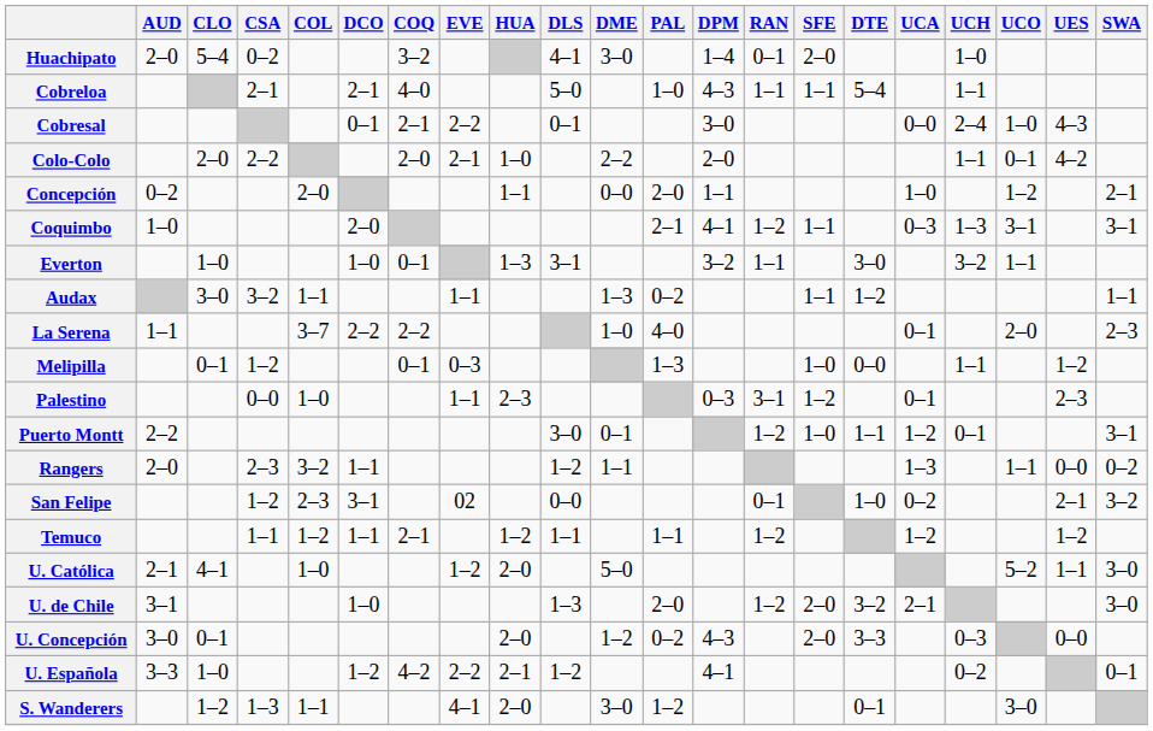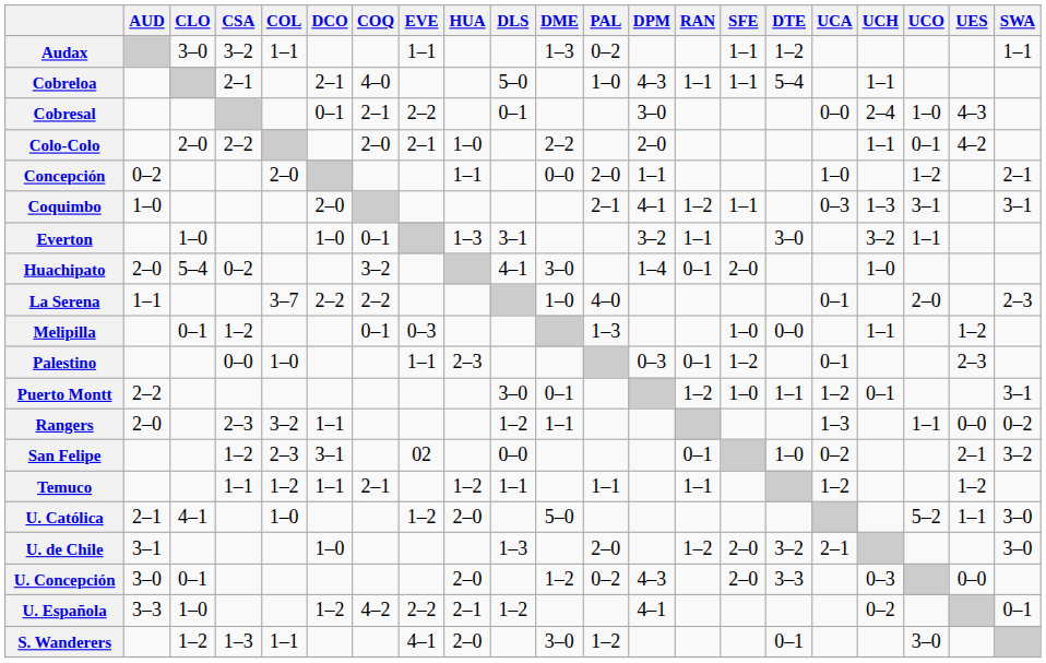 <table class="wikitable" style="text-align:center">
 <tr>
 <th width="90"> </th>
 <th width="30"><small><a href='#'>AUD</a></small></th>
 <th width="30"><small><a href='#'>CLO</a></small></th>
 <th width="30"><small><a href='#'>CSA</a></small></th>
 <th width="30"><small><a href='#'>COL</a></small></th>
 <th width="30"><small><a href='#'>DCO</a></small></th>
 <th width="30"><small><a href='#'>COQ</a></small></th>
 <th width="30"><small><a href='#'>EVE</a></small></th>
 <th width="30"><small><a href='#'>HUA</a></small></th>
 <th width="30"><small><a href='#'>DLS</a></small></th>
 <th width="30"><small><a href='#'>DME</a></small></th>
 <th width="30"><small><a href='#'>PAL</a></small></th>
 <th width="30"><small><a href='#'>DPM</a></small></th>
 <th width="30"><small><a href='#'>RAN</a></small></th>
 <th width="30"><small><a href='#'>SFE</a></small></th>
 <th width="30"><small><a href='#'>DTE</a></small></th>
 <th width="30"><small><a href='#'>UCA</a></small></th>
 <th width="30"><small><a href='#'>UCH</a></small></th>
 <th width="30"><small><a href='#'>UCO</a></small></th>
 <th width="30"><small><a href='#'>UES</a></small></th>
 <th width="30"><small><a href='#'>SWA</a></small></th>
 </tr>
 <tr>
-<th><small><a href='#'>Huachipato</a></small></th>
-<td>2–0</td>
-<td>5–4</td>
+<th><small><a href='#'>Audax</a></small></th>
+<td bgcolor="#CCCCCC"></td>
+<td>3–0</td>
+<td>3–2</td>
+<td>1–1</td>
+<td></td>
+<td></td>
+<td>1–1</td>
+<td></td>
+<td></td>
+<td>1–3</td>
 <td>0–2</td>
 <td></td>
 <td></td>
-<td>3–2</td>
-<td></td>
-<td bgcolor="#CCCCCC"></td>
-<td>4–1</td>
-<td>3–0</td>
-<td></td>
-<td>1–4</td>
-<td>0–1</td>
-<td>2–0</td>
-<td></td>
-<td></td>
-<td>1–0</td>
+<td>1–1</td>
+<td>1–2</td>
 <td></td>
 <td></td>
 <td></td>
+<td></td>
+<td>1–1</td>
 </tr>
 <tr>
 <th><small><a href='#'>Cobreloa</a></small></th>
 <td></td>
 <td bgcolor="#CCCCCC"></td>
 <td>2–1</td>
 <td></td>
 <td>2–1</td>
 <td>4–0</td>
 <td></td>
 <td></td>
 <td>5–0</td>
 <td></td>
 <td>1–0</td>
 <td>4–3</td>
 <td>1–1</td>
 <td>1–1</td>
 <td>5–4</td>
 <td></td>
 <td>1–1</td>
 <td></td>
 <td></td>
 <td></td>
 </tr>
 <tr>
 <th><small><a href='#'>Cobresal</a></small></th>
 <td></td>
 <td></td>
 <td bgcolor="#CCCCCC"></td>
 <td></td>
 <td>0–1</td>
 <td>2–1</td>
 <td>2–2</td>
 <td></td>
 <td>0–1</td>
 <td></td>
 <td></td>
 <td>3–0</td>
 <td></td>
 <td></td>
 <td></td>
 <td>0–0</td>
 <td>2–4</td>
 <td>1–0</td>
 <td>4–3</td>
 <td></td>
 </tr>
 <tr>
 <th><small><a href='#'>Colo-Colo</a></small></th>
 <td></td>
 <td>2–0</td>
 <td>2–2</td>
 <td bgcolor="#CCCCCC"></td>
 <td></td>
 <td>2–0</td>
 <td>2–1</td>
 <td>1–0</td>
 <td></td>
 <td>2–2</td>
 <td></td>
 <td>2–0</td>
 <td></td>
 <td></td>
 <td></td>
 <td></td>
 <td>1–1</td>
 <td>0–1</td>
 <td>4–2</td>
 <td></td>
 </tr>
 <tr>
 <th><small><a href='#'>Concepción</a></small></th>
 <td>0–2</td>
 <td></td>
 <td></td>
 <td>2–0</td>
 <td bgcolor="#CCCCCC"></td>
 <td></td>
 <td></td>
 <td>1–1</td>
 <td></td>
 <td>0–0</td>
 <td>2–0</td>
 <td>1–1</td>
 <td></td>
 <td></td>
 <td></td>
 <td>1–0</td>
 <td></td>
 <td>1–2</td>
 <td></td>
 <td>2–1</td>
 </tr>
 <tr>
 <th><small><a href='#'>Coquimbo</a></small></th>
 <td>1–0</td>
 <td></td>
 <td></td>
 <td></td>
 <td>2–0</td>
 <td bgcolor="#CCCCCC"></td>
 <td></td>
 <td></td>
 <td></td>
 <td></td>
 <td>2–1</td>
 <td>4–1</td>
 <td>1–2</td>
 <td>1–1</td>
 <td></td>
 <td>0–3</td>
 <td>1–3</td>
 <td>3–1</td>
 <td></td>
 <td>3–1</td>
 </tr>
 <tr>
 <th><small><a href='#'>Everton</a></small></th>
 <td></td>
 <td>1–0</td>
 <td></td>
 <td></td>
 <td>1–0</td>
 <td>0–1</td>
 <td bgcolor="#CCCCCC"></td>
 <td>1–3</td>
 <td>3–1</td>
 <td></td>
 <td></td>
 <td>3–2</td>
 <td>1–1</td>
 <td></td>
 <td>3–0</td>
 <td></td>
 <td>3–2</td>
 <td>1–1</td>
 <td></td>
 <td></td>
 </tr>
 <tr>
-<th><small><a href='#'>Audax</a></small></th>
-<td bgcolor="#CCCCCC"></td>
-<td>3–0</td>
-<td>3–2</td>
-<td>1–1</td>
-<td></td>
-<td></td>
-<td>1–1</td>
-<td></td>
-<td></td>
-<td>1–3</td>
+<th><small><a href='#'>Huachipato</a></small></th>
+<td>2–0</td>
+<td>5–4</td>
 <td>0–2</td>
 <td></td>
 <td></td>
-<td>1–1</td>
-<td>1–2</td>
+<td>3–2</td>
+<td></td>
+<td bgcolor="#CCCCCC"></td>
+<td>4–1</td>
+<td>3–0</td>
+<td></td>
+<td>1–4</td>
+<td>0–1</td>
+<td>2–0</td>
+<td></td>
+<td></td>
+<td>1–0</td>
 <td></td>
 <td></td>
 <td></td>
-<td></td>
-<td>1–1</td>
 </tr>
 <tr>
 <th><small><a href='#'>La Serena</a></small></th>
 <td>1–1</td>
 <td></td>
 <td></td>
 <td>3–7</td>
 <td>2–2</td>
 <td>2–2</td>
 <td></td>
 <td></td>
 <td bgcolor="#CCCCCC"></td>
 <td>1–0</td>
 <td>4–0</td>
 <td></td>
 <td></td>
 <td></td>
 <td></td>
 <td>0–1</td>
 <td></td>
 <td>2–0</td>
 <td></td>
 <td>2–3</td>
 </tr>
 <tr>
 <th><small><a href='#'>Melipilla</a></small></th>
 <td></td>
 <td>0–1</td>
 <td>1–2</td>
 <td></td>
 <td></td>
 <td>0–1</td>
 <td>0–3</td>
 <td></td>
 <td></td>
 <td bgcolor="#CCCCCC"></td>
 <td>1–3</td>
 <td></td>
 <td></td>
 <td>1–0</td>
 <td>0–0</td>
 <td></td>
 <td>1–1</td>
 <td></td>
 <td>1–2</td>
 <td></td>
 </tr>
 <tr>
 <th><small><a href='#'>Palestino</a></small></th>
 <td></td>
 <td></td>
 <td>0–0</td>
 <td>1–0</td>
 <td></td>
 <td></td>
 <td>1–1</td>
 <td>2–3</td>
 <td></td>
 <td></td>
 <td bgcolor="#CCCCCC"></td>
 <td>0–3</td>
-<td>3–1</td>
+<td>0–1</td>
 <td>1–2</td>
 <td></td>
 <td>0–1</td>
 <td></td>
 <td></td>
 <td>2–3</td>
 <td></td>
 </tr>
 <tr>
 <th><small><a href='#'>Puerto Montt</a></small></th>
 <td>2–2</td>
 <td></td>
 <td></td>
 <td></td>
 <td></td>
 <td></td>
 <td></td>
 <td></td>
 <td>3–0</td>
 <td>0–1</td>
 <td></td>
 <td bgcolor="#CCCCCC"></td>
 <td>1–2</td>
 <td>1–0</td>
 <td>1–1</td>
 <td>1–2</td>
 <td>0–1</td>
 <td></td>
 <td></td>
 <td>3–1</td>
 </tr>
 <tr>
 <th><small><a href='#'>Rangers</a></small></th>
 <td>2–0</td>
 <td></td>
 <td>2–3</td>
 <td>3–2</td>
 <td>1–1</td>
 <td></td>
 <td></td>
 <td></td>
 <td>1–2</td>
 <td>1–1</td>
 <td></td>
 <td></td>
 <td bgcolor="#CCCCCC"></td>
 <td></td>
 <td></td>
 <td>1–3</td>
 <td></td>
 <td>1–1</td>
 <td>0–0</td>
 <td>0–2</td>
 </tr>
 <tr>
 <th><small><a href='#'>San Felipe</a></small></th>
 <td></td>
 <td></td>
 <td>1–2</td>
 <td>2–3</td>
 <td>3–1</td>
 <td></td>
 <td>02</td>
 <td></td>
 <td>0–0</td>
 <td></td>
 <td></td>
 <td></td>
 <td>0–1</td>
 <td bgcolor="#CCCCCC"></td>
 <td>1–0</td>
 <td>0–2</td>
 <td></td>
 <td></td>
 <td>2–1</td>
 <td>3–2</td>
 </tr>
 <tr>
 <th><small><a href='#'>Temuco</a></small></th>
 <td></td>
 <td></td>
 <td>1–1</td>
 <td>1–2</td>
 <td>1–1</td>
 <td>2–1</td>
 <td></td>
 <td>1–2</td>
 <td>1–1</td>
 <td></td>
 <td>1–1</td>
 <td></td>
-<td>1–2</td>
+<td>1–1</td>
 <td></td>
 <td bgcolor="#CCCCCC"></td>
 <td>1–2</td>
 <td></td>
 <td></td>
 <td>1–2</td>
 <td></td>
 </tr>
 <tr>
 <th><small><a href='#'>U. Católica</a></small></th>
 <td>2–1</td>
 <td>4–1</td>
 <td></td>
 <td>1–0</td>
 <td></td>
 <td></td>
 <td>1–2</td>
 <td>2–0</td>
 <td></td>
 <td>5–0</td>
 <td></td>
 <td></td>
 <td></td>
 <td></td>
 <td></td>
 <td bgcolor="#CCCCCC"></td>
 <td></td>
 <td>5–2</td>
 <td>1–1</td>
 <td>3–0</td>
 </tr>
 <tr>
 <th><small><a href='#'>U. de Chile</a></small></th>
 <td>3–1</td>
 <td></td>
 <td></td>
 <td></td>
 <td>1–0</td>
 <td></td>
 <td></td>
 <td></td>
 <td>1–3</td>
 <td></td>
 <td>2–0</td>
 <td></td>
 <td>1–2</td>
 <td>2–0</td>
 <td>3–2</td>
 <td>2–1</td>
 <td bgcolor="#CCCCCC"></td>
 <td></td>
 <td></td>
 <td>3–0</td>
 </tr>
 <tr>
 <th><small><a href='#'>U. Concepción</a></small></th>
 <td>3–0</td>
 <td>0–1</td>
 <td></td>
 <td></td>
 <td></td>
 <td></td>
 <td></td>
 <td>2–0</td>
 <td></td>
 <td>1–2</td>
 <td>0–2</td>
 <td>4–3</td>
 <td></td>
 <td>2–0</td>
 <td>3–3</td>
 <td></td>
 <td>0–3</td>
 <td bgcolor="#CCCCCC"></td>
 <td>0–0</td>
 <td></td>
 </tr>
 <tr>
 <th><small><a href='#'>U. Española</a></small></th>
 <td>3–3</td>
 <td>1–0</td>
 <td></td>
 <td></td>
 <td>1–2</td>
 <td>4–2</td>
 <td>2–2</td>
 <td>2–1</td>
 <td>1–2</td>
 <td></td>
 <td></td>
 <td>4–1</td>
 <td></td>
 <td></td>
 <td></td>
 <td></td>
 <td>0–2</td>
 <td></td>
 <td bgcolor="#CCCCCC"></td>
 <td>0–1</td>
 </tr>
 <tr>
 <th><small><a href='#'>S. Wanderers</a></small></th>
 <td></td>
 <td>1–2</td>
 <td>1–3</td>
 <td>1–1</td>
 <td></td>
 <td></td>
 <td>4–1</td>
 <td>2–0</td>
 <td></td>
 <td>3–0</td>
 <td>1–2</td>
 <td></td>
 <td></td>
 <td></td>
 <td>0–1</td>
 <td></td>
 <td></td>
 <td>3–0</td>
 <td></td>
 <td bgcolor="#CCCCCC"></td>
 </tr>
 <tr>
 </tr>
 </table>
